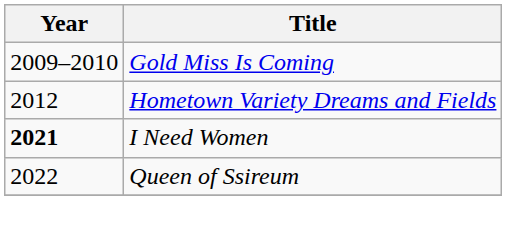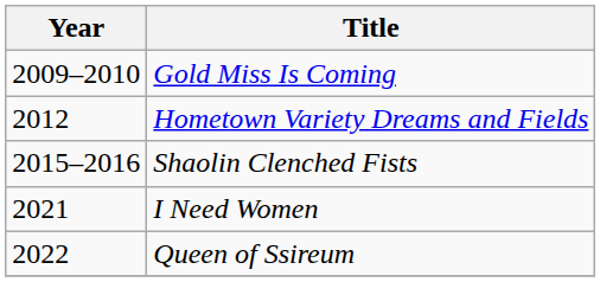 <table class="wikitable">
 <tr>
 <th>Year</th>
 <th>Title</th>
 </tr>
 <tr>
 <td>2009–2010</td>
 <td><em><a href='#'>Gold Miss Is Coming</a></em> </td>
 </tr>
 <tr>
 <td>2012</td>
 <td><em><a href='#'>Hometown Variety Dreams and Fields</a></em></td>
 </tr>
 <tr>
-<td><strong>2021</strong></td>
+<td>2015–2016</td>
+<td><em>Shaolin Clenched Fists</em></td>
+</tr>
+<tr>
+<td>2021</td>
 <td><em>I Need Women</em></td>
 </tr>
 <tr>
 <td>2022</td>
 <td><em>Queen of Ssireum</em></td>
 </tr>
 <tr>
 </tr>
 </table>
